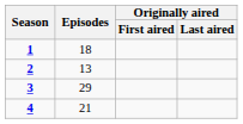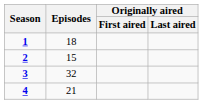 <table class="wikitable" style="text-align: center;">
 <tr>
 <th style="padding: 0 8px;" rowspan="2">Season</th>
 <th style="padding: 0 8px;" rowspan="2">Episodes</th>
 <th style="padding: 0 8px;" colspan="2">Originally aired</th>
 </tr>
 <tr>
 <th>First aired</th>
 <th>Last aired</th>
 </tr>
 <tr>
 <td><strong><a href='#'>1</a></strong></td>
 <td>18</td>
 <td></td>
 <td></td>
 </tr>
 <tr>
 <td><strong><a href='#'>2</a></strong></td>
-<td>13</td>
+<td>15</td>
 <td></td>
 <td></td>
 </tr>
 <tr>
 <td><strong><a href='#'>3</a></strong></td>
-<td>29</td>
+<td>32</td>
 <td></td>
 <td></td>
 </tr>
 <tr>
 <td><strong><a href='#'>4</a></strong></td>
 <td>21</td>
 <td></td>
 <td></td>
 </tr>
 </table>
